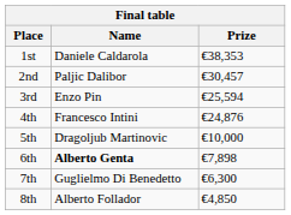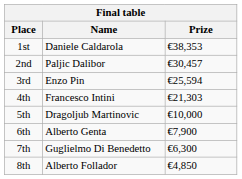 <table class="wikitable">
 <tr>
 <th colspan="3">Final table</th>
 </tr>
 <tr>
 <th style="width:50px;">Place</th>
 <th style="width:175px;">Name</th>
 <th style="width:100px;">Prize</th>
 </tr>
 <tr>
 <td style="text-align:center;">1st</td>
 <td> Daniele Caldarola</td>
 <td>€38,353</td>
 </tr>
 <tr>
 <td style="text-align:center;">2nd</td>
 <td> Paljic Dalibor</td>
 <td>€30,457</td>
 </tr>
 <tr>
 <td style="text-align:center;">3rd</td>
 <td> Enzo Pin</td>
 <td>€25,594</td>
 </tr>
 <tr>
 <td style="text-align:center;">4th</td>
 <td> Francesco Intini</td>
-<td>€24,876</td>
+<td>€21,303</td>
 </tr>
 <tr>
 <td style="text-align:center;">5th</td>
 <td> Dragoljub Martinovic</td>
 <td>€10,000</td>
 </tr>
 <tr>
 <td style="text-align:center;">6th</td>
-<td><strong> Alberto Genta</strong></td>
-<td>€7,898</td>
+<td> Alberto Genta</td>
+<td>€7,900</td>
 </tr>
 <tr>
 <td style="text-align:center;">7th</td>
 <td> Guglielmo Di Benedetto</td>
 <td>€6,300</td>
 </tr>
 <tr>
 <td style="text-align:center;">8th</td>
 <td> Alberto Follador</td>
 <td>€4,850</td>
 </tr>
 </table>
